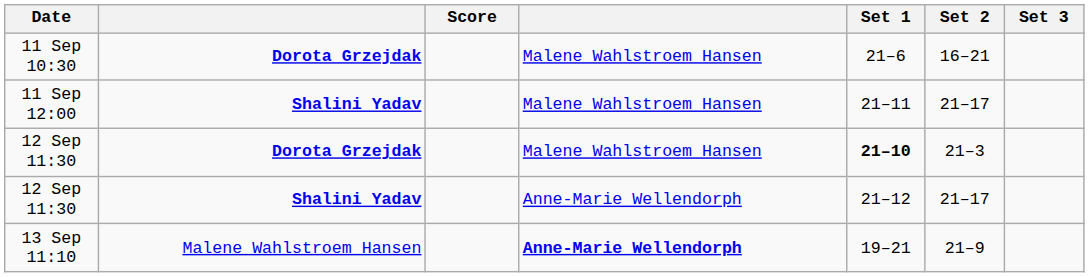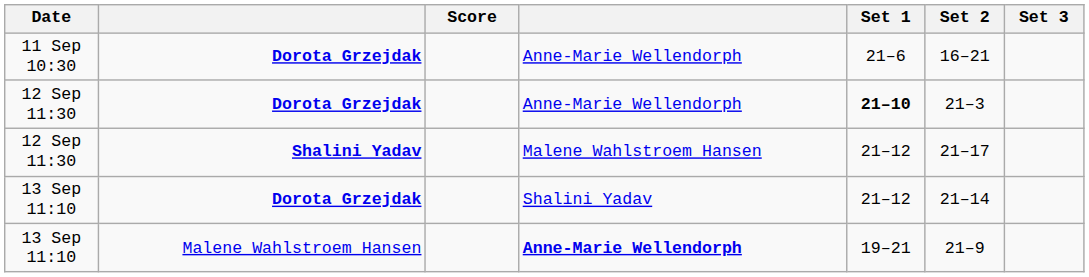 <table class="wikitable" style="text-align: center; font-size:90%">
 <tr>
 <th width="60">Date</th>
 <th align="right" width="225"></th>
 <th width="60">Score</th>
 <th align="left" width="225"></th>
 <th width="50">Set 1</th>
 <th width="50">Set 2</th>
 <th width="50">Set 3</th>
 </tr>
 <tr>
 <td>11 Sep<br>10:30</td>
 <td align="right"><strong><a href='#'>Dorota Grzejdak</a> </strong></td>
 <td align="center"></td>
-<td align="left"> <a href='#'>Malene Wahlstroem Hansen</a></td>
+<td align="left"> <a href='#'>Anne-Marie Wellendorph</a></td>
 <td>21–6</td>
 <td>16–21</td>
-<td></td>
-</tr>
-<tr>
-<td>11 Sep<br>12:00</td>
-<td align="right"><strong><a href='#'>Shalini Yadav</a> </strong></td>
-<td align="center"></td>
-<td align="left"> <a href='#'>Malene Wahlstroem Hansen</a></td>
-<td>21–11</td>
-<td>21–17</td>
 <td></td>
 </tr>
 <tr>
 <td>12 Sep<br>11:30</td>
 <td align="right"><strong><a href='#'>Dorota Grzejdak</a> </strong></td>
 <td align="center"></td>
-<td align="left"> <a href='#'>Malene Wahlstroem Hansen</a></td>
+<td align="left"> <a href='#'>Anne-Marie Wellendorph</a></td>
 <td><strong>21–10</strong></td>
 <td>21–3</td>
 <td></td>
 </tr>
 <tr>
 <td>12 Sep<br>11:30</td>
 <td align="right"><strong><a href='#'>Shalini Yadav</a> </strong></td>
 <td align="center"></td>
-<td align="left"> <a href='#'>Anne-Marie Wellendorph</a></td>
+<td align="left"> <a href='#'>Malene Wahlstroem Hansen</a></td>
 <td>21–12</td>
 <td>21–17</td>
+<td></td>
+</tr>
+<tr>
+<td>13 Sep<br>11:10</td>
+<td align="right"><strong><a href='#'>Dorota Grzejdak</a> </strong></td>
+<td align="center"></td>
+<td align="left"> <a href='#'>Shalini Yadav</a></td>
+<td>21–12</td>
+<td>21–14</td>
 <td></td>
 </tr>
 <tr>
 <td>13 Sep<br>11:10</td>
 <td align="right"><a href='#'>Malene Wahlstroem Hansen</a> </td>
 <td align="center"></td>
 <td align="left"><strong> <a href='#'>Anne-Marie Wellendorph</a></strong></td>
 <td>19–21</td>
 <td>21–9</td>
 <td></td>
 </tr>
 </table>
